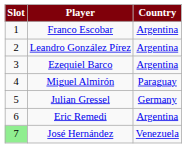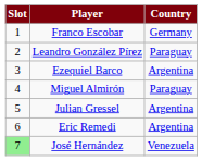 <table class="wikitable" style="text-align:center; margin-left:1em; font-size:85%">
 <tr>
 <th style="background:#80000a; color:#fff; text-align:center;">Slot</th>
 <th style="background:#80000a; color:#fff; text-align:center;">Player</th>
 <th style="background:#80000a; color:#fff; text-align:center;">Country</th>
 </tr>
 <tr>
 <td>1</td>
 <td><a href='#'>Franco Escobar</a></td>
-<td> <a href='#'>Argentina</a></td>
+<td> <a href='#'>Germany</a></td>
 </tr>
 <tr>
 <td>2</td>
 <td><a href='#'>Leandro González Pírez</a></td>
-<td> <a href='#'>Argentina</a></td>
+<td> <a href='#'>Paraguay</a></td>
 </tr>
 <tr>
 <td>3</td>
 <td><a href='#'>Ezequiel Barco</a></td>
 <td> <a href='#'>Argentina</a></td>
 </tr>
 <tr>
 <td>4</td>
 <td><a href='#'>Miguel Almirón</a></td>
 <td> <a href='#'>Paraguay</a></td>
 </tr>
 <tr>
 <td>5</td>
 <td><a href='#'>Julian Gressel</a></td>
-<td> <a href='#'>Germany</a></td>
+<td> <a href='#'>Argentina</a></td>
 </tr>
 <tr>
 <td>6</td>
 <td><a href='#'>Eric Remedi</a></td>
 <td> <a href='#'>Argentina</a></td>
 </tr>
 <tr>
 <td style="background: lightgreen;">7</td>
 <td><a href='#'>José Hernández</a></td>
 <td> <a href='#'>Venezuela</a></td>
 </tr>
 </table>
